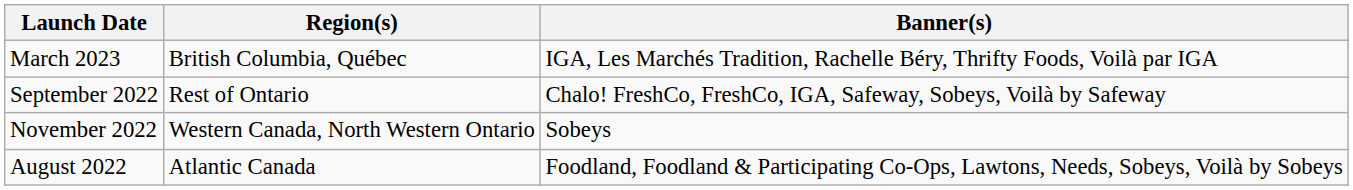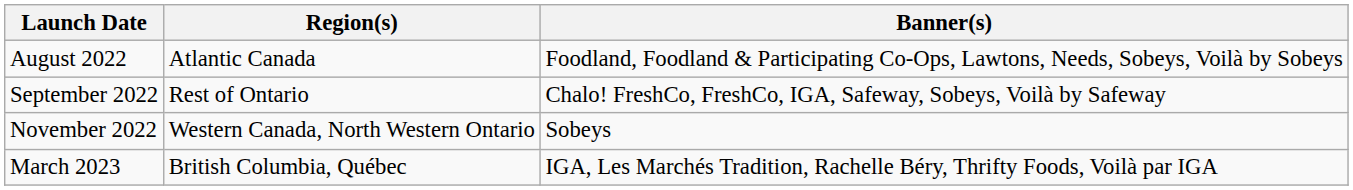 <table class="wikitable">
 <tr>
 <th>Launch Date</th>
 <th>Region(s)</th>
 <th>Banner(s)</th>
 </tr>
 <tr>
-<td>March 2023</td>
-<td>British Columbia, Québec</td>
-<td>IGA, Les Marchés Tradition, Rachelle Béry, Thrifty Foods, Voilà par IGA</td>
+<td>August 2022</td>
+<td>Atlantic Canada</td>
+<td>Foodland, Foodland & Participating Co-Ops, Lawtons, Needs, Sobeys, Voilà by Sobeys</td>
 </tr>
 <tr>
 <td>September 2022</td>
 <td>Rest of Ontario</td>
 <td>Chalo! FreshCo, FreshCo, IGA, Safeway, Sobeys, Voilà by Safeway</td>
 </tr>
 <tr>
 <td>November 2022</td>
 <td>Western Canada, North Western Ontario</td>
 <td>Sobeys</td>
 </tr>
 <tr>
-<td>August 2022</td>
-<td>Atlantic Canada</td>
-<td>Foodland, Foodland & Participating Co-Ops, Lawtons, Needs, Sobeys, Voilà by Sobeys</td>
+<td>March 2023</td>
+<td>British Columbia, Québec</td>
+<td>IGA, Les Marchés Tradition, Rachelle Béry, Thrifty Foods, Voilà par IGA</td>
 </tr>
 </table>
